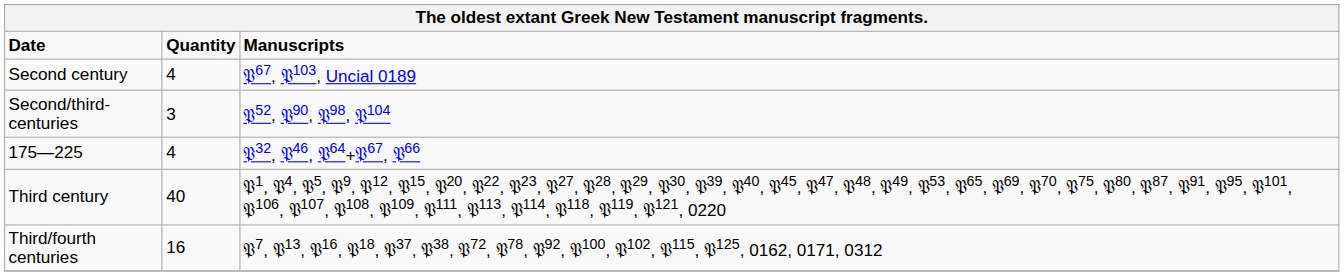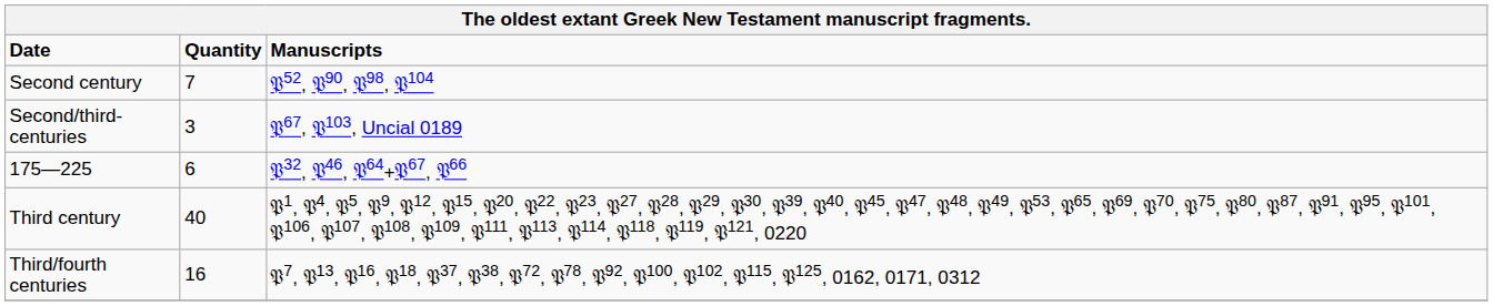 <table class="wikitable">
 <tr>
 <th colspan=6>The oldest extant Greek New Testament manuscript fragments.</th>
 </tr>
 <tr>
 <td><strong>Date</strong></td>
 <td><strong>Quantity</strong></td>
 <td><strong>Manuscripts</strong></td>
 </tr>
 <tr>
 <td>Second century</td>
-<td>4</td>
-<td><a href='#'>𝔓<sup>67</sup></a>, <a href='#'>𝔓<sup>103</sup></a>, <a href='#'>Uncial 0189</a></td>
+<td>7</td>
+<td><a href='#'>𝔓<sup>52</sup></a>, <a href='#'>𝔓<sup>90</sup></a>, <a href='#'>𝔓<sup>98</sup></a>, <a href='#'>𝔓<sup>104</sup></a></td>
 </tr>
 <tr>
 <td>Second/third-centuries</td>
 <td>3</td>
-<td><a href='#'>𝔓<sup>52</sup></a>, <a href='#'>𝔓<sup>90</sup></a>, <a href='#'>𝔓<sup>98</sup></a>, <a href='#'>𝔓<sup>104</sup></a></td>
+<td><a href='#'>𝔓<sup>67</sup></a>, <a href='#'>𝔓<sup>103</sup></a>, <a href='#'>Uncial 0189</a></td>
 </tr>
 <tr>
 <td>175—225</td>
-<td>4</td>
+<td>6</td>
 <td><a href='#'>𝔓<sup>32</sup></a>, <a href='#'>𝔓<sup>46</sup></a>, <a href='#'>𝔓<sup>64</sup></a>+<a href='#'>𝔓<sup>67</sup></a>, <a href='#'>𝔓<sup>66</sup></a></td>
 </tr>
 <tr>
 <td>Third century</td>
 <td>40</td>
 <td>𝔓<sup>1</sup>, 𝔓<sup>4</sup>, 𝔓<sup>5</sup>, 𝔓<sup>9</sup>, 𝔓<sup>12</sup>, 𝔓<sup>15</sup>, 𝔓<sup>20</sup>, 𝔓<sup>22</sup>, 𝔓<sup>23</sup>, 𝔓<sup>27</sup>, 𝔓<sup>28</sup>, 𝔓<sup>29</sup>, 𝔓<sup>30</sup>, 𝔓<sup>39</sup>, 𝔓<sup>40</sup>, 𝔓<sup>45</sup>, 𝔓<sup>47</sup>, 𝔓<sup>48</sup>, 𝔓<sup>49</sup>, 𝔓<sup>53</sup>, 𝔓<sup>65</sup>, 𝔓<sup>69</sup>, 𝔓<sup>70</sup>, 𝔓<sup>75</sup>, 𝔓<sup>80</sup>, 𝔓<sup>87</sup>, 𝔓<sup>91</sup>, 𝔓<sup>95</sup>, 𝔓<sup>101</sup>, 𝔓<sup>106</sup>, 𝔓<sup>107</sup>, 𝔓<sup>108</sup>, 𝔓<sup>109</sup>, 𝔓<sup>111</sup>, 𝔓<sup>113</sup>, 𝔓<sup>114</sup>, 𝔓<sup>118</sup>, 𝔓<sup>119</sup>, 𝔓<sup>121</sup>, 0220</td>
 </tr>
 <tr>
 <td>Third/fourth centuries</td>
 <td>16</td>
 <td>𝔓<sup>7</sup>, 𝔓<sup>13</sup>, 𝔓<sup>16</sup>, 𝔓<sup>18</sup>, 𝔓<sup>37</sup>, 𝔓<sup>38</sup>, 𝔓<sup>72</sup>, 𝔓<sup>78</sup>, 𝔓<sup>92</sup>, 𝔓<sup>100</sup>, 𝔓<sup>102</sup>, 𝔓<sup>115</sup>, 𝔓<sup>125</sup>, 0162, 0171, 0312</td>
 </tr>
 <tr>
 </tr>
 </table>
